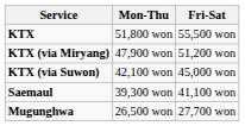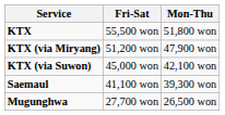 <table class="wikitable"  style="float:left; margin:0 1em 0 0;">
 <tr>
 <th>Service</th>
+<th>Fri-Sat</th>
 <th>Mon-Thu</th>
-<th>Fri-Sat</th>
 </tr>
 <tr>
 <td><strong>KTX</strong></td>
+<td align="right">55,500 won</td>
 <td align="right">51,800 won</td>
-<td align="right">55,500 won</td>
 </tr>
 <tr>
 <td><strong>KTX (via Miryang)</strong></td>
+<td align="right">51,200 won</td>
 <td align="right">47,900 won</td>
-<td align="right">51,200 won</td>
 </tr>
 <tr>
 <td><strong>KTX (via Suwon)</strong></td>
+<td align="right">45,000 won</td>
 <td align="right">42,100 won</td>
-<td align="right">45,000 won</td>
 </tr>
 <tr>
 <td><strong>Saemaul</strong></td>
+<td align="right">41,100 won</td>
 <td align="right">39,300 won</td>
-<td align="right">41,100 won</td>
 </tr>
 <tr>
 <td><strong>Mugunghwa</strong></td>
+<td align="right">27,700 won</td>
 <td align="right">26,500 won</td>
-<td align="right">27,700 won</td>
 </tr>
 </table>
